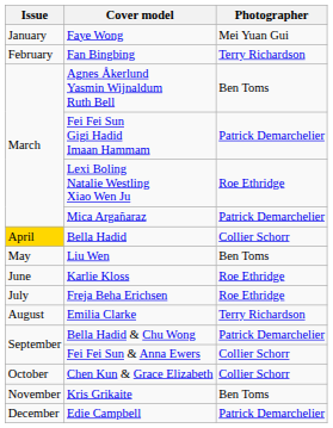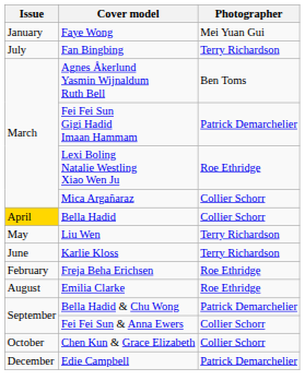 <table class="sortable wikitable">
 <tr>
 <th>Issue</th>
 <th>Cover model</th>
 <th>Photographer</th>
 </tr>
 <tr>
 <td>January</td>
 <td><a href='#'>Faye Wong</a></td>
 <td>Mei Yuan Gui</td>
 </tr>
 <tr>
-<td>February</td>
+<td>July</td>
 <td><a href='#'>Fan Bingbing</a></td>
 <td><a href='#'>Terry Richardson</a></td>
 </tr>
 <tr>
 <td rowspan=4>March</td>
 <td><a href='#'>Agnes Åkerlund</a><br><a href='#'>Yasmin Wijnaldum</a><br><a href='#'>Ruth Bell</a></td>
 <td>Ben Toms</td>
 </tr>
 <tr>
 <td><a href='#'>Fei Fei Sun</a><br><a href='#'>Gigi Hadid</a><br><a href='#'>Imaan Hammam</a></td>
 <td><a href='#'>Patrick Demarchelier</a></td>
 </tr>
 <tr>
 <td><a href='#'>Lexi Boling</a><br><a href='#'>Natalie Westling</a><br><a href='#'>Xiao Wen Ju</a></td>
 <td><a href='#'>Roe Ethridge</a></td>
 </tr>
 <tr>
 <td><a href='#'>Mica Argañaraz</a></td>
-<td><a href='#'>Patrick Demarchelier</a></td>
+<td><a href='#'>Collier Schorr</a></td>
 </tr>
 <tr>
 <td style="background: gold;">April</td>
 <td><a href='#'>Bella Hadid</a></td>
 <td><a href='#'>Collier Schorr</a></td>
 </tr>
 <tr>
 <td>May</td>
 <td><a href='#'>Liu Wen</a></td>
-<td>Ben Toms</td>
+<td><a href='#'>Terry Richardson</a></td>
 </tr>
 <tr>
 <td>June</td>
 <td><a href='#'>Karlie Kloss</a></td>
-<td><a href='#'>Roe Ethridge</a></td>
+<td><a href='#'>Terry Richardson</a></td>
 </tr>
 <tr>
-<td>July</td>
+<td>February</td>
 <td><a href='#'>Freja Beha Erichsen</a></td>
 <td><a href='#'>Roe Ethridge</a></td>
 </tr>
 <tr>
 <td>August</td>
 <td><a href='#'>Emilia Clarke</a></td>
-<td><a href='#'>Terry Richardson</a></td>
+<td><a href='#'>Roe Ethridge</a></td>
 </tr>
 <tr>
 <td rowspan=2>September</td>
 <td><a href='#'>Bella Hadid</a> & <a href='#'>Chu Wong</a></td>
 <td><a href='#'>Patrick Demarchelier</a></td>
 </tr>
 <tr>
 <td><a href='#'>Fei Fei Sun</a> & <a href='#'>Anna Ewers</a></td>
 <td><a href='#'>Collier Schorr</a></td>
 </tr>
 <tr>
 <td>October</td>
 <td><a href='#'>Chen Kun</a> & <a href='#'>Grace Elizabeth</a></td>
 <td><a href='#'>Collier Schorr</a></td>
 </tr>
 <tr>
-<td>November</td>
-<td><a href='#'>Kris Grikaite</a></td>
-<td>Ben Toms</td>
-</tr>
-<tr>
 <td>December</td>
 <td><a href='#'>Edie Campbell</a></td>
 <td><a href='#'>Patrick Demarchelier</a></td>
 </tr>
 </table>
